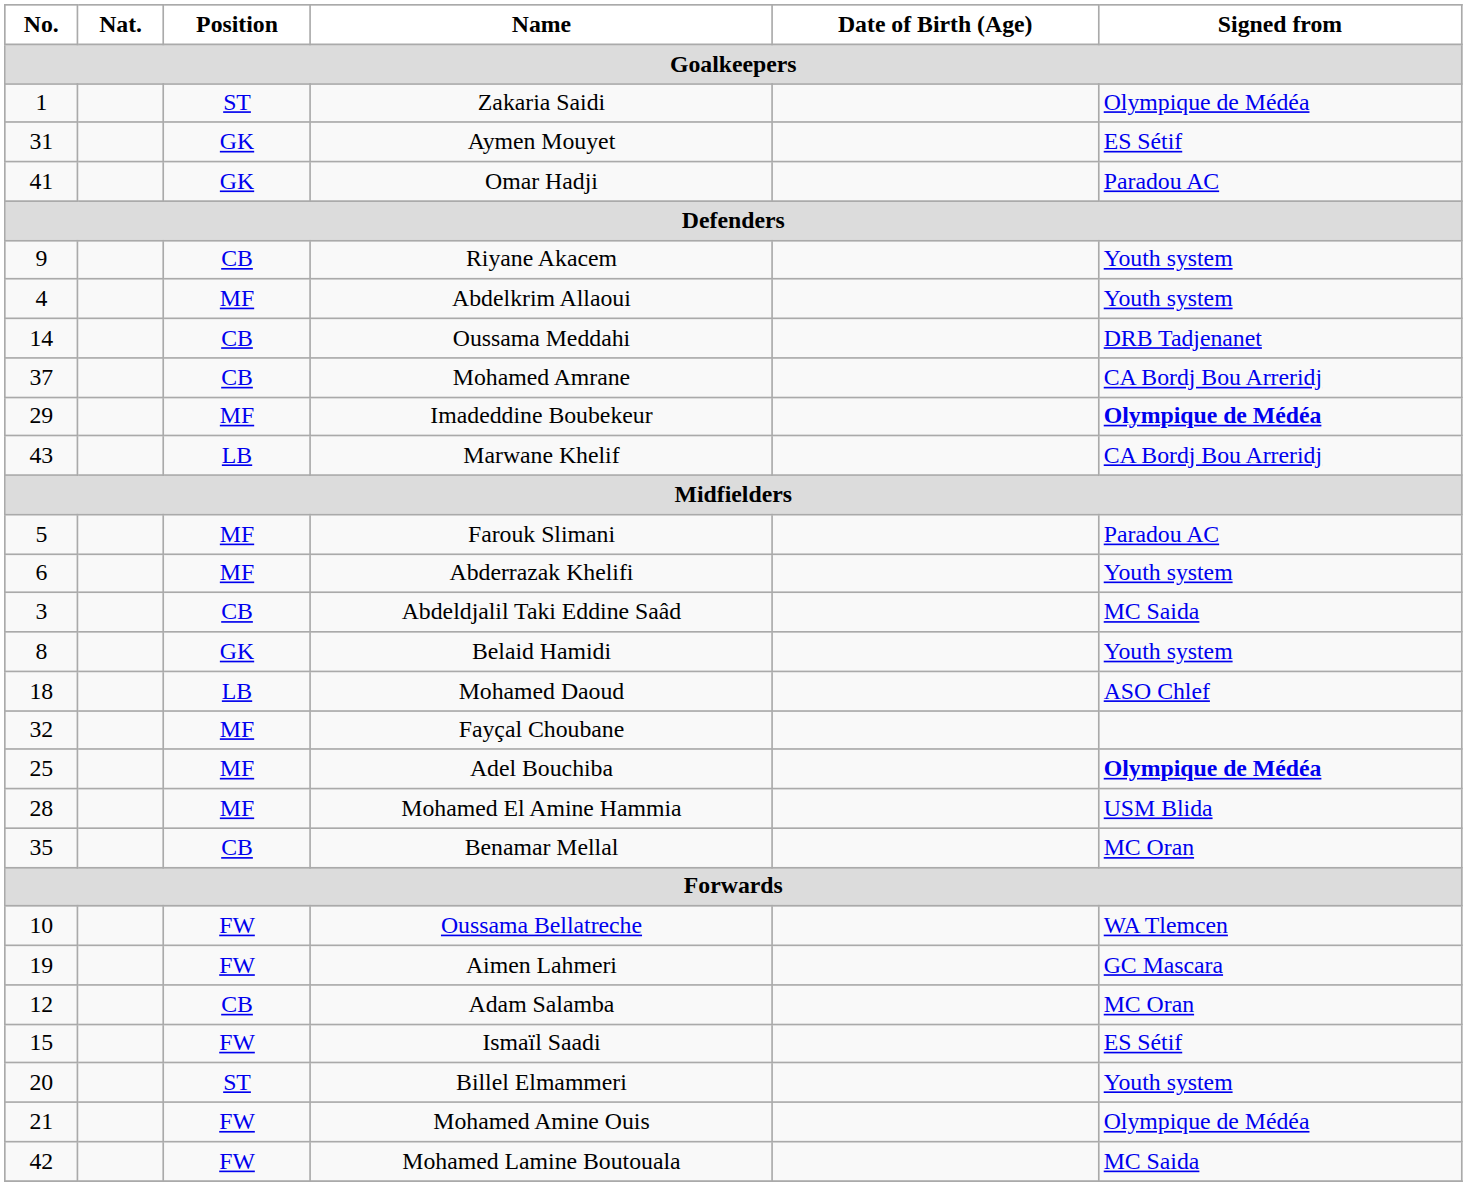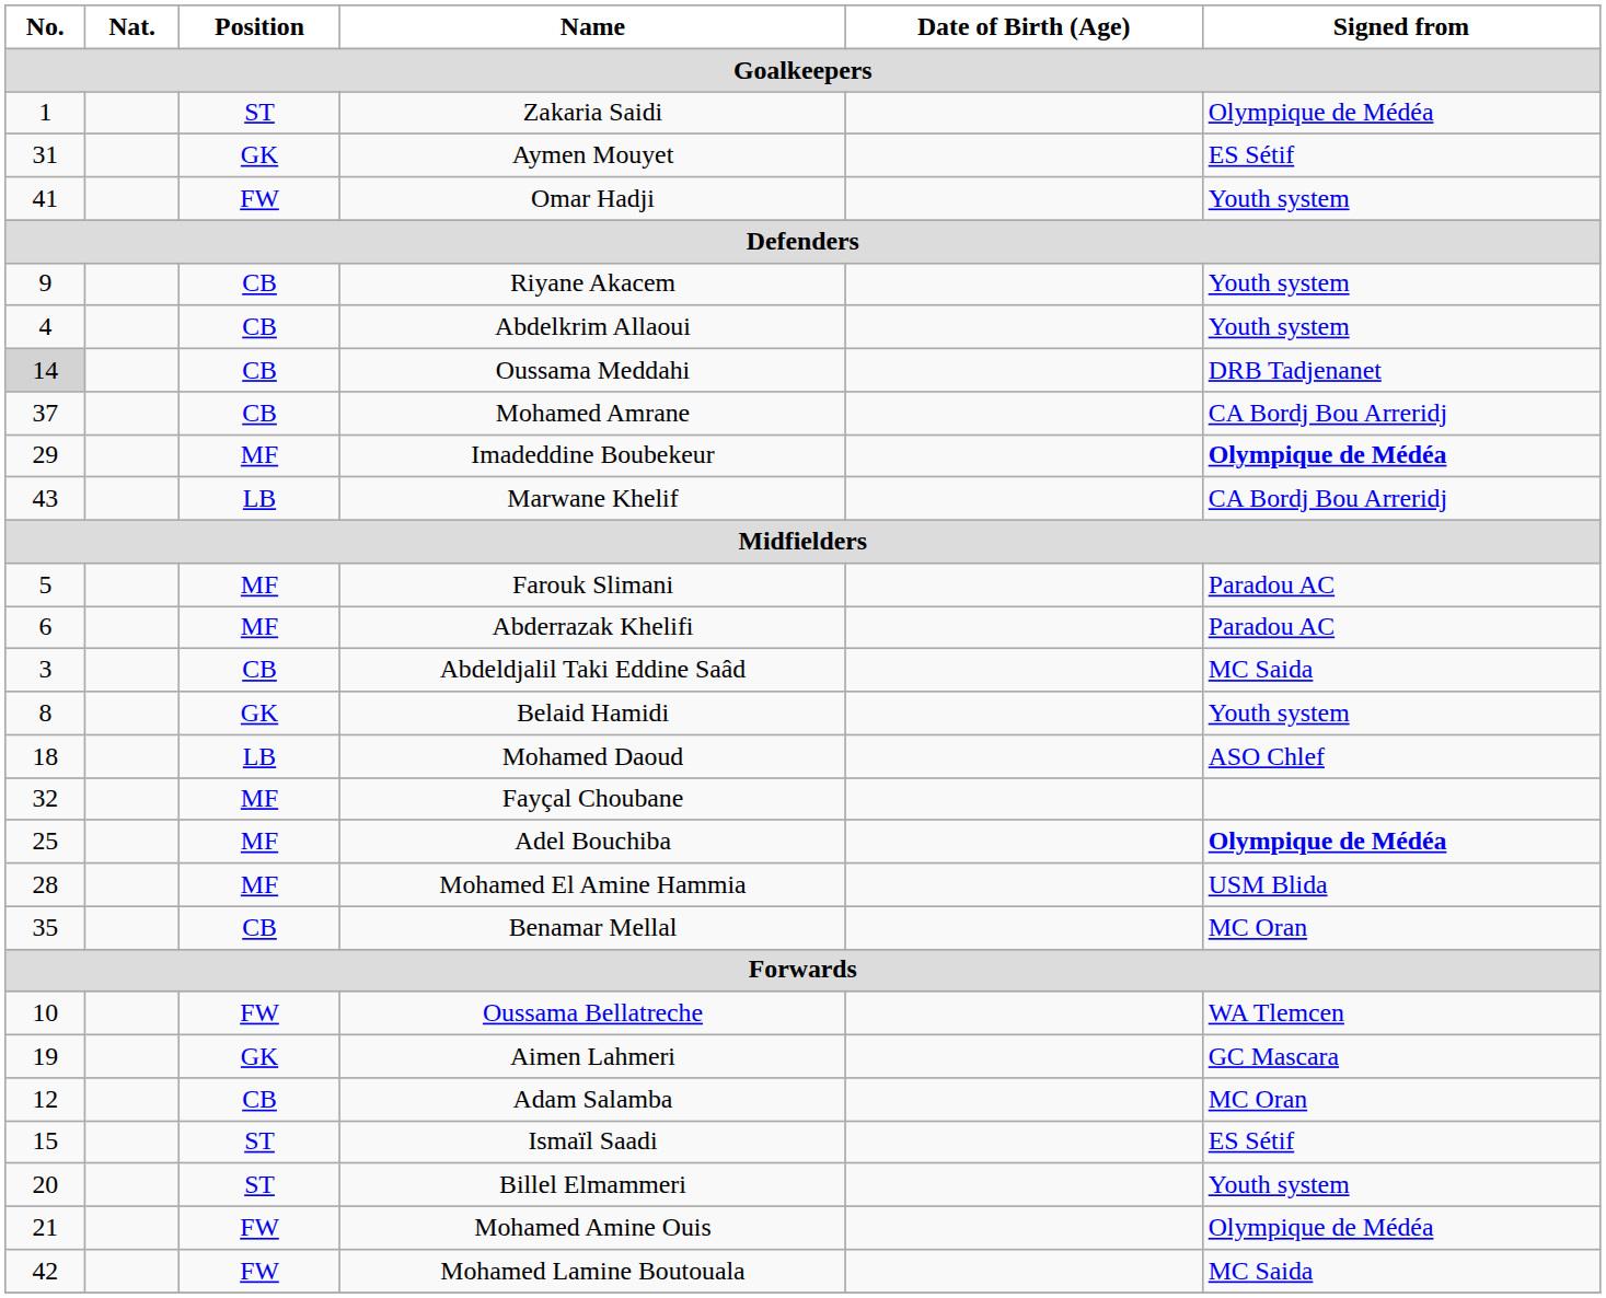 <table class="wikitable" style="text-align:center; font-size:90%; width:100%">
 <tr>
 <th style="background:white; color:black; text-align:center;">No.</th>
 <th style="background:white; color:black; text-align:center;">Nat.</th>
 <th style="background:white; color:black; text-align:center;">Position</th>
 <th style="background:white; color:black; text-align:center;">Name</th>
 <th style="background:white; color:black; text-align:center;">Date of Birth (Age)</th>
 <th style="background:white; color:black; text-align:center;">Signed from</th>
 </tr>
 <tr>
 <th colspan=10 style="background:#DCDCDC; text-align:center;">Goalkeepers</th>
 </tr>
 <tr>
 <td>1</td>
 <td></td>
 <td><a href='#'>ST</a></td>
 <td>Zakaria Saidi</td>
 <td></td>
 <td style="text-align:left"> <a href='#'>Olympique de Médéa</a></td>
 </tr>
 <tr>
 <td>31</td>
 <td></td>
 <td><a href='#'>GK</a></td>
 <td>Aymen Mouyet</td>
 <td></td>
 <td style="text-align:left"> <a href='#'>ES Sétif</a></td>
 </tr>
 <tr>
 <td>41</td>
 <td></td>
-<td><a href='#'>GK</a></td>
+<td><a href='#'>FW</a></td>
 <td>Omar Hadji</td>
 <td></td>
-<td style="text-align:left"> <a href='#'>Paradou AC</a></td>
+<td style="text-align:left"> <a href='#'>Youth system</a></td>
 </tr>
 <tr>
 <th colspan=10 style="background:#DCDCDC; text-align:center;">Defenders</th>
 </tr>
 <tr>
 <td>9</td>
 <td></td>
 <td><a href='#'>CB</a></td>
 <td>Riyane Akacem</td>
 <td></td>
 <td style="text-align:left"> <a href='#'>Youth system</a></td>
 </tr>
 <tr>
 <td>4</td>
 <td></td>
-<td><a href='#'>MF</a></td>
+<td><a href='#'>CB</a></td>
 <td>Abdelkrim Allaoui</td>
 <td></td>
 <td style="text-align:left"> <a href='#'>Youth system</a></td>
 </tr>
 <tr>
-<td>14</td>
+<td style="background: lightgrey;">14</td>
 <td></td>
 <td><a href='#'>CB</a></td>
 <td>Oussama Meddahi</td>
 <td></td>
 <td style="text-align:left"> <a href='#'>DRB Tadjenanet</a></td>
 </tr>
 <tr>
 <td>37</td>
 <td></td>
 <td><a href='#'>CB</a></td>
 <td>Mohamed Amrane</td>
 <td></td>
 <td style="text-align:left"> <a href='#'>CA Bordj Bou Arreridj</a></td>
 </tr>
 <tr>
 <td>29</td>
 <td></td>
 <td><a href='#'>MF</a></td>
 <td>Imadeddine Boubekeur</td>
 <td></td>
 <td style="text-align:left"><strong> <a href='#'>Olympique de Médéa</a></strong></td>
 </tr>
 <tr>
 <td>43</td>
 <td></td>
 <td><a href='#'>LB</a></td>
 <td>Marwane Khelif</td>
 <td></td>
 <td style="text-align:left"> <a href='#'>CA Bordj Bou Arreridj</a></td>
 </tr>
 <tr>
 <th colspan=10 style="background:#DCDCDC; text-align:center;">Midfielders</th>
 </tr>
 <tr>
 <td>5</td>
 <td></td>
 <td><a href='#'>MF</a></td>
 <td>Farouk Slimani</td>
 <td></td>
 <td style="text-align:left"> <a href='#'>Paradou AC</a></td>
 </tr>
 <tr>
 <td>6</td>
 <td></td>
 <td><a href='#'>MF</a></td>
 <td>Abderrazak Khelifi</td>
 <td></td>
-<td style="text-align:left"> <a href='#'>Youth system</a></td>
+<td style="text-align:left"> <a href='#'>Paradou AC</a></td>
 </tr>
 <tr>
 <td>3</td>
 <td></td>
 <td><a href='#'>CB</a></td>
 <td>Abdeldjalil Taki Eddine Saâd</td>
 <td></td>
 <td style="text-align:left"> <a href='#'>MC Saida</a></td>
 </tr>
 <tr>
 <td>8</td>
 <td></td>
 <td><a href='#'>GK</a></td>
 <td>Belaid Hamidi</td>
 <td></td>
 <td style="text-align:left"> <a href='#'>Youth system</a></td>
 </tr>
 <tr>
 <td>18</td>
 <td></td>
 <td><a href='#'>LB</a></td>
 <td>Mohamed Daoud</td>
 <td></td>
 <td style="text-align:left"> <a href='#'>ASO Chlef</a></td>
 </tr>
 <tr>
 <td>32</td>
 <td></td>
 <td><a href='#'>MF</a></td>
 <td>Fayçal Choubane</td>
 <td></td>
 <td style="text-align:left"></td>
 </tr>
 <tr>
 <td>25</td>
 <td></td>
 <td><a href='#'>MF</a></td>
 <td>Adel Bouchiba</td>
 <td></td>
 <td style="text-align:left"><strong> <a href='#'>Olympique de Médéa</a></strong></td>
 </tr>
 <tr>
 <td>28</td>
 <td></td>
 <td><a href='#'>MF</a></td>
 <td>Mohamed El Amine Hammia</td>
 <td></td>
 <td style="text-align:left"> <a href='#'>USM Blida</a></td>
 </tr>
 <tr>
 <td>35</td>
 <td></td>
 <td><a href='#'>CB</a></td>
 <td>Benamar Mellal</td>
 <td></td>
 <td style="text-align:left"> <a href='#'>MC Oran</a></td>
 </tr>
 <tr>
 <th colspan=10 style="background:#DCDCDC; text-align:center;">Forwards</th>
 </tr>
 <tr>
 <td>10</td>
 <td></td>
 <td><a href='#'>FW</a></td>
 <td><a href='#'>Oussama Bellatreche</a></td>
 <td></td>
 <td style="text-align:left"> <a href='#'>WA Tlemcen</a></td>
 </tr>
 <tr>
 <td>19</td>
 <td></td>
-<td><a href='#'>FW</a></td>
+<td><a href='#'>GK</a></td>
 <td>Aimen Lahmeri</td>
 <td></td>
 <td style="text-align:left"> <a href='#'>GC Mascara</a></td>
 </tr>
 <tr>
 <td>12</td>
 <td></td>
 <td><a href='#'>CB</a></td>
 <td>Adam Salamba</td>
 <td></td>
 <td style="text-align:left"> <a href='#'>MC Oran</a></td>
 </tr>
 <tr>
 <td>15</td>
 <td></td>
-<td><a href='#'>FW</a></td>
+<td><a href='#'>ST</a></td>
 <td>Ismaïl Saadi</td>
 <td></td>
 <td style="text-align:left"> <a href='#'>ES Sétif</a></td>
 </tr>
 <tr>
 <td>20</td>
 <td></td>
 <td><a href='#'>ST</a></td>
 <td>Billel Elmammeri</td>
 <td></td>
 <td style="text-align:left"> <a href='#'>Youth system</a></td>
 </tr>
 <tr>
 <td>21</td>
 <td></td>
 <td><a href='#'>FW</a></td>
 <td>Mohamed Amine Ouis</td>
 <td></td>
 <td style="text-align:left"> <a href='#'>Olympique de Médéa</a></td>
 </tr>
 <tr>
 <td>42</td>
 <td></td>
 <td><a href='#'>FW</a></td>
 <td>Mohamed Lamine Boutouala</td>
 <td></td>
 <td style="text-align:left"> <a href='#'>MC Saida</a></td>
 </tr>
 <tr>
 </tr>
 </table>
